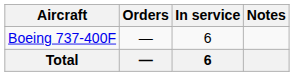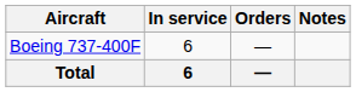 <table class="wikitable" style="margin:0.5em auto; text-align:center">
 <tr>
 <th>Aircraft</th>
+<th>In service</th>
 <th>Orders</th>
-<th>In service</th>
 <th>Notes</th>
 </tr>
 <tr>
 <td><a href='#'>Boeing 737-400F</a></td>
+<td align="center">6</td>
 <td align="center">—</td>
-<td align="center">6</td>
 <td></td>
 </tr>
 <tr>
 <th>Total</th>
+<th>6</th>
 <th>—</th>
-<th>6</th>
 <th></th>
 </tr>
 </table>
